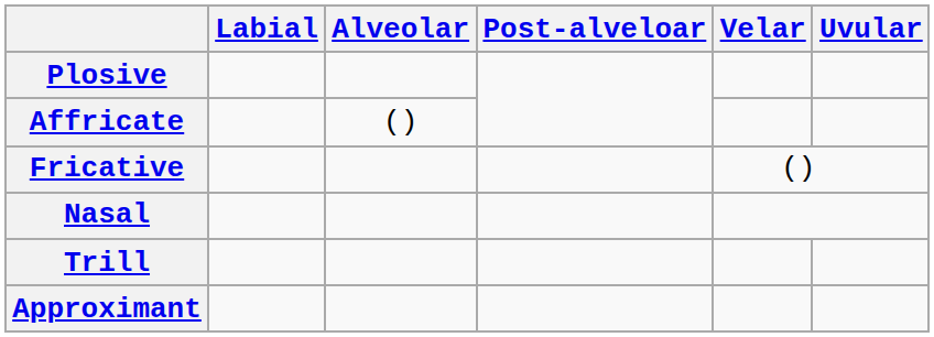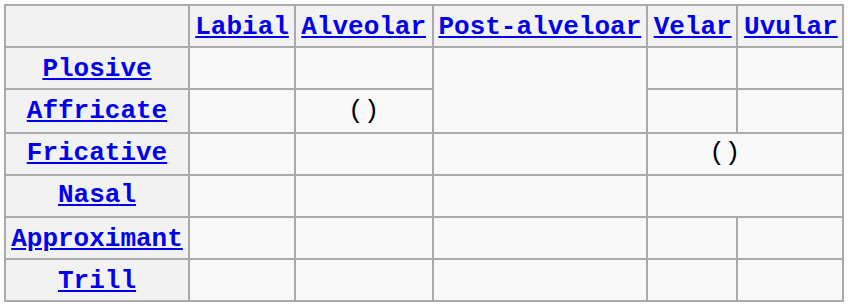 <table class="wikitable" style="text-align: center;">
 <tr>
 <th></th>
 <th><a href='#'>Labial</a></th>
 <th><a href='#'>Alveolar</a></th>
 <th><a href='#'>Post-alveloar</a></th>
 <th><a href='#'>Velar</a></th>
 <th><a href='#'>Uvular</a></th>
 </tr>
 <tr>
 <th><a href='#'>Plosive</a></th>
 <td>   </td>
 <td>   </td>
 <td rowspan="2">   </td>
 <td>   </td>
 <td></td>
 </tr>
 <tr>
 <th><a href='#'>Affricate</a></th>
 <td></td>
 <td>()</td>
 <td></td>
 <td></td>
 </tr>
 <tr>
 <th><a href='#'>Fricative</a></th>
 <td>   </td>
 <td>   </td>
 <td>   </td>
 <td colspan="2">()   </td>
 </tr>
 <tr>
 <th><a href='#'>Nasal</a></th>
 <td></td>
 <td></td>
 <td></td>
 <td colspan="2"></td>
 </tr>
 <tr>
+<th><a href='#'>Approximant</a></th>
+<td></td>
+<td></td>
+<td></td>
+<td></td>
+<td></td>
+</tr>
+<tr>
 <th><a href='#'>Trill</a></th>
 <td></td>
 <td></td>
 <td></td>
 <td></td>
 <td></td>
 </tr>
-<tr>
-<th><a href='#'>Approximant</a></th>
-<td></td>
-<td></td>
-<td></td>
-<td></td>
-<td></td>
-</tr>
 </table>
